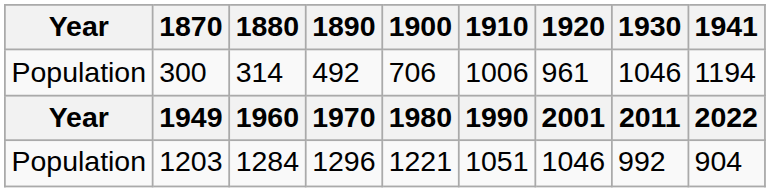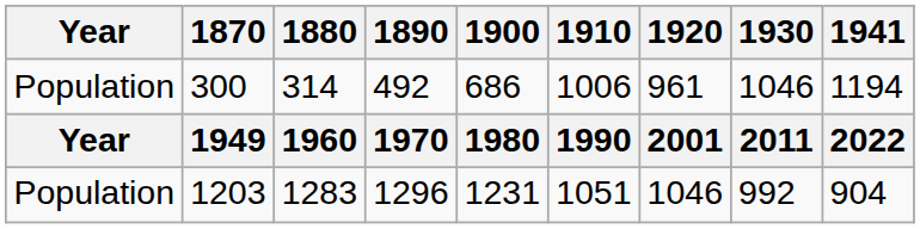 <table class="wikitable">
 <tr>
 <th>Year</th>
 <th>1870</th>
 <th>1880</th>
 <th>1890</th>
 <th>1900</th>
 <th>1910</th>
 <th>1920</th>
 <th>1930</th>
 <th>1941</th>
 </tr>
 <tr>
 <td>Population</td>
 <td>300</td>
 <td>314</td>
 <td>492</td>
-<td>706</td>
+<td>686</td>
 <td>1006</td>
 <td>961</td>
 <td>1046</td>
 <td>1194</td>
 </tr>
 <tr>
 <th>Year</th>
 <th>1949</th>
 <th>1960</th>
 <th>1970</th>
 <th>1980</th>
 <th>1990</th>
 <th>2001</th>
 <th>2011</th>
 <th>2022</th>
 </tr>
 <tr>
 <td>Population</td>
 <td>1203</td>
-<td>1284</td>
+<td>1283</td>
 <td>1296</td>
-<td>1221</td>
+<td>1231</td>
 <td>1051</td>
 <td>1046</td>
 <td>992</td>
 <td>904</td>
 </tr>
 </table>
